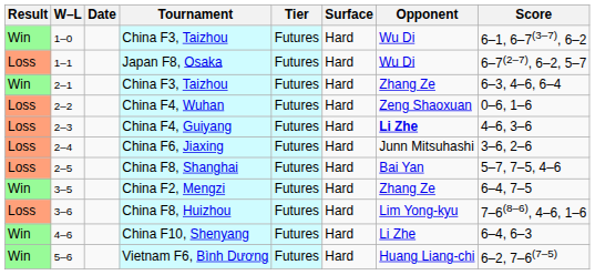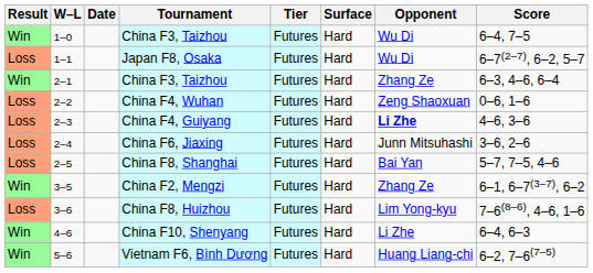 <table class="sortable wikitable">
 <tr>
 <th>Result</th>
 <th class="unsortable">W–L</th>
 <th>Date</th>
 <th>Tournament</th>
 <th>Tier</th>
 <th>Surface</th>
 <th>Opponent</th>
 <th class="unsortable">Score</th>
 </tr>
 <tr>
 <td bgcolor=98fb98>Win</td>
 <td><small>1–0</small></td>
 <td></td>
 <td style="background:#cffcff;">China F3, <a href='#'>Taizhou</a></td>
 <td style="background:#cffcff;">Futures</td>
 <td>Hard</td>
 <td> <a href='#'>Wu Di</a></td>
-<td>6–1, 6–7<sup>(3–7)</sup>, 6–2</td>
+<td>6–4, 7–5</td>
 </tr>
 <tr>
 <td bgcolor=ffa07a>Loss</td>
 <td><small>1–1</small></td>
 <td></td>
 <td style="background:#cffcff;">Japan F8, <a href='#'>Osaka</a></td>
 <td style="background:#cffcff;">Futures</td>
 <td>Hard</td>
 <td> <a href='#'>Wu Di</a></td>
 <td>6–7<sup>(2–7)</sup>, 6–2, 5–7</td>
 </tr>
 <tr>
 <td bgcolor=98fb98>Win</td>
 <td><small>2–1</small></td>
 <td></td>
 <td style="background:#cffcff;">China F3, <a href='#'>Taizhou</a></td>
 <td style="background:#cffcff;">Futures</td>
 <td>Hard</td>
 <td> <a href='#'>Zhang Ze</a></td>
 <td>6–3, 4–6, 6–4</td>
 </tr>
 <tr>
 <td bgcolor=ffa07a>Loss</td>
 <td><small>2–2</small></td>
 <td></td>
 <td style="background:#cffcff;">China F4, <a href='#'>Wuhan</a></td>
 <td style="background:#cffcff;">Futures</td>
 <td>Hard</td>
 <td> <a href='#'>Zeng Shaoxuan</a></td>
 <td>0–6, 1–6</td>
 </tr>
 <tr>
 <td bgcolor=ffa07a>Loss</td>
 <td><small>2–3</small></td>
 <td></td>
 <td style="background:#cffcff;">China F4, <a href='#'>Guiyang</a></td>
 <td style="background:#cffcff;">Futures</td>
 <td>Hard</td>
 <td><strong> <a href='#'>Li Zhe</a></strong></td>
 <td>4–6, 3–6</td>
 </tr>
 <tr>
 <td bgcolor=ffa07a>Loss</td>
 <td><small>2–4</small></td>
 <td></td>
 <td style="background:#cffcff;">China F6, <a href='#'>Jiaxing</a></td>
 <td style="background:#cffcff;">Futures</td>
 <td>Hard</td>
 <td> Junn Mitsuhashi</td>
 <td>3–6, 2–6</td>
 </tr>
 <tr>
 <td bgcolor=ffa07a>Loss</td>
 <td><small>2–5</small></td>
 <td></td>
 <td style="background:#cffcff;">China F8, <a href='#'>Shanghai</a></td>
 <td style="background:#cffcff;">Futures</td>
 <td>Hard</td>
 <td> <a href='#'>Bai Yan</a></td>
 <td>5–7, 7–5, 4–6</td>
 </tr>
 <tr>
 <td bgcolor=98fb98>Win</td>
 <td><small>3–5</small></td>
 <td></td>
 <td style="background:#cffcff;">China F2, <a href='#'>Mengzi</a></td>
 <td style="background:#cffcff;">Futures</td>
 <td>Hard</td>
 <td> <a href='#'>Zhang Ze</a></td>
-<td>6–4, 7–5</td>
+<td>6–1, 6–7<sup>(3–7)</sup>, 6–2</td>
 </tr>
 <tr>
 <td bgcolor=ffa07a>Loss</td>
 <td><small>3–6</small></td>
 <td></td>
 <td style="background:#cffcff;">China F8, <a href='#'>Huizhou</a></td>
 <td style="background:#cffcff;">Futures</td>
 <td>Hard</td>
 <td> <a href='#'>Lim Yong-kyu</a></td>
 <td>7–6<sup>(8–6)</sup>, 4–6, 1–6</td>
 </tr>
 <tr>
 <td bgcolor=98fb98>Win</td>
 <td><small>4–6</small></td>
 <td></td>
 <td style="background:#cffcff;">China F10, <a href='#'>Shenyang</a></td>
 <td style="background:#cffcff;">Futures</td>
 <td>Hard</td>
 <td> <a href='#'>Li Zhe</a></td>
 <td>6–4, 6–3</td>
 </tr>
 <tr>
 <td bgcolor=98fb98>Win</td>
 <td><small>5–6</small></td>
 <td></td>
 <td style="background:#cffcff;">Vietnam F6, <a href='#'>Bình Dương</a></td>
 <td style="background:#cffcff;">Futures</td>
 <td>Hard</td>
 <td> <a href='#'>Huang Liang-chi</a></td>
 <td>6–2, 7–6<sup>(7–5)</sup></td>
 </tr>
 </table>
